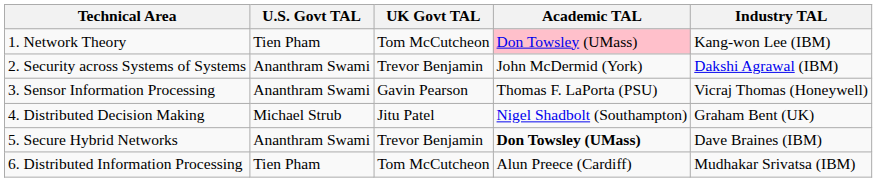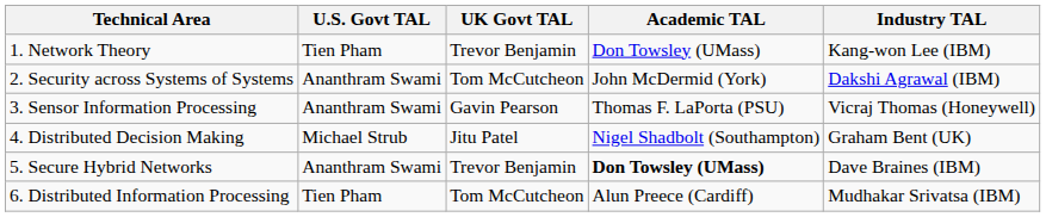 <table class="wikitable">
 <tr>
 <th>Technical Area</th>
 <th>U.S. Govt TAL</th>
 <th>UK Govt TAL</th>
 <th>Academic TAL</th>
 <th>Industry TAL</th>
 </tr>
 <tr>
 <td>1. Network Theory</td>
 <td>Tien Pham</td>
-<td>Tom McCutcheon</td>
-<td style="background: pink;"><a href='#'>Don Towsley</a> (UMass)</td>
+<td>Trevor Benjamin</td>
+<td><a href='#'>Don Towsley</a> (UMass)</td>
 <td>Kang-won Lee (IBM)</td>
 </tr>
 <tr>
 <td>2. Security across Systems of Systems</td>
 <td>Ananthram Swami</td>
-<td>Trevor Benjamin</td>
+<td>Tom McCutcheon</td>
 <td>John McDermid (York)</td>
 <td><a href='#'>Dakshi Agrawal</a> (IBM)</td>
 </tr>
 <tr>
 <td>3. Sensor Information Processing</td>
 <td>Ananthram Swami</td>
 <td>Gavin Pearson</td>
 <td>Thomas F. LaPorta (PSU)</td>
 <td>Vicraj Thomas (Honeywell)</td>
 </tr>
 <tr>
 <td>4. Distributed Decision Making</td>
 <td>Michael Strub</td>
 <td>Jitu Patel</td>
 <td><a href='#'>Nigel Shadbolt</a> (Southampton)</td>
 <td>Graham Bent (UK)</td>
 </tr>
 <tr>
 <td>5. Secure Hybrid Networks</td>
 <td>Ananthram Swami</td>
 <td>Trevor Benjamin</td>
 <td><strong>Don Towsley (UMass)</strong></td>
 <td>Dave Braines (IBM)</td>
 </tr>
 <tr>
 <td>6. Distributed Information Processing</td>
 <td>Tien Pham</td>
 <td>Tom McCutcheon</td>
 <td>Alun Preece (Cardiff)</td>
 <td>Mudhakar Srivatsa (IBM)</td>
 </tr>
 </table>
